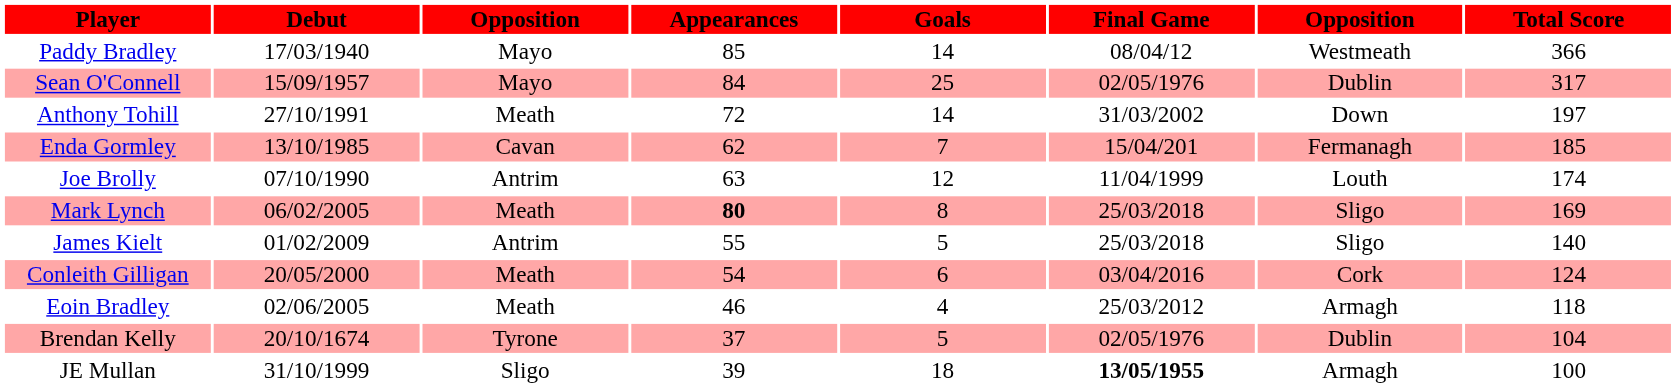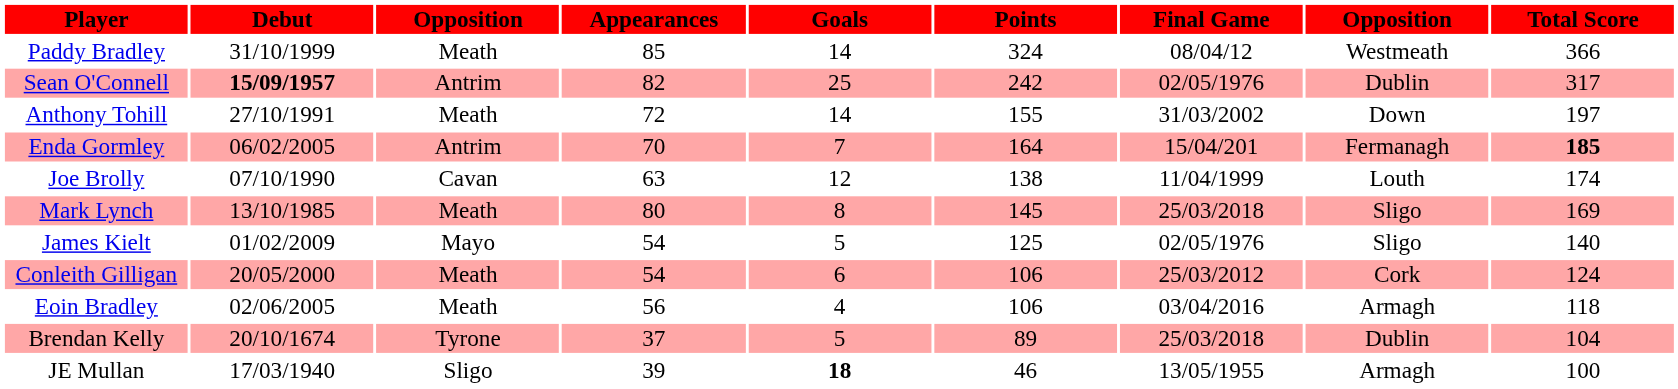 <table>
 <tr bgcolor=#FF0000>
 <th width=10%>Player</th>
 <th width=10%>Debut</th>
 <th width=10%>Opposition</th>
 <th width=10%>Appearances</th>
 <th width=10%>Goals</th>
+<th width=10%>Points</th>
 <th width=10%>Final Game</th>
 <th width=10%>Opposition</th>
 <th width=10%>Total Score</th>
 </tr>
 <tr bgcolor=#FFFFFF>
 <td align=center><a href='#'>Paddy Bradley</a></td>
-<td align=center>17/03/1940</td>
-<td align=center>Mayo</td>
+<td align=center>31/10/1999</td>
+<td align=center>Meath</td>
 <td align=center>85</td>
 <td align=center>14</td>
+<td align=center>324</td>
 <td align=center>08/04/12</td>
 <td align=center>Westmeath</td>
 <td align=center>366</td>
 </tr>
 <tr bgcolor=#FFA7A7>
 <td align=center><a href='#'>Sean O'Connell</a></td>
-<td align=center>15/09/1957</td>
-<td align=center>Mayo</td>
-<td align=center>84</td>
+<td align=center><strong>15/09/1957</strong></td>
+<td align=center>Antrim</td>
+<td align=center>82</td>
 <td align=center>25</td>
+<td align=center>242</td>
 <td align=center>02/05/1976</td>
 <td align=center>Dublin</td>
 <td align=center>317</td>
 </tr>
 <tr bgcolor=#FFFFFF>
 <td align=center><a href='#'>Anthony Tohill</a></td>
 <td align=center>27/10/1991</td>
 <td align=center>Meath</td>
 <td align=center>72</td>
 <td align=center>14</td>
+<td align=center>155</td>
 <td align=center>31/03/2002</td>
 <td align=center>Down</td>
 <td align=center>197</td>
 </tr>
 <tr bgcolor=#FFA7A7>
 <td align=center><a href='#'>Enda Gormley</a></td>
-<td align=center>13/10/1985</td>
-<td align=center>Cavan</td>
-<td align=center>62</td>
+<td align=center>06/02/2005</td>
+<td align=center>Antrim</td>
+<td align=center>70</td>
 <td align=center>7</td>
+<td align=center>164</td>
 <td align=center>15/04/201</td>
 <td align=center>Fermanagh</td>
-<td align=center>185</td>
+<td align=center><strong>185</strong></td>
 </tr>
 <tr bgcolor=#FFFFFF>
 <td align=center><a href='#'>Joe Brolly</a></td>
 <td align=center>07/10/1990</td>
-<td align=center>Antrim</td>
+<td align=center>Cavan</td>
 <td align=center>63</td>
 <td align=center>12</td>
+<td align=center>138</td>
 <td align=center>11/04/1999</td>
 <td align=center>Louth</td>
 <td align=center>174</td>
 </tr>
 <tr bgcolor=#FFA7A7>
 <td align=center><a href='#'>Mark Lynch</a></td>
-<td align=center>06/02/2005</td>
+<td align=center>13/10/1985</td>
 <td align=center>Meath</td>
-<td align=center><strong>80</strong></td>
+<td align=center>80</td>
 <td align=center>8</td>
+<td align=center>145</td>
 <td align=center>25/03/2018</td>
 <td align=center>Sligo</td>
 <td align=center>169</td>
 </tr>
 <tr bgcolor=#FFFFFF>
 <td align=center><a href='#'>James Kielt</a></td>
 <td align=center>01/02/2009</td>
-<td align=center>Antrim</td>
-<td align=center>55</td>
+<td align=center>Mayo</td>
+<td align=center>54</td>
 <td align=center>5</td>
-<td align=center>25/03/2018</td>
+<td align=center>125</td>
+<td align=center>02/05/1976</td>
 <td align=center>Sligo</td>
 <td align=center>140</td>
 </tr>
 <tr bgcolor=#FFA7A7>
 <td align=center><a href='#'>Conleith Gilligan</a></td>
 <td align=center>20/05/2000</td>
 <td align=center>Meath</td>
 <td align=center>54</td>
 <td align=center>6</td>
-<td align=center>03/04/2016</td>
+<td align=center>106</td>
+<td align=center>25/03/2012</td>
 <td align=center>Cork</td>
 <td align=center>124</td>
 </tr>
 <tr bgcolor=#FFFFFF>
 <td align=center><a href='#'>Eoin Bradley</a></td>
 <td align=center>02/06/2005</td>
 <td align=center>Meath</td>
-<td align=center>46</td>
+<td align=center>56</td>
 <td align=center>4</td>
-<td align=center>25/03/2012</td>
+<td align=center>106</td>
+<td align=center>03/04/2016</td>
 <td align=center>Armagh</td>
 <td align=center>118</td>
 </tr>
 <tr bgcolor=#FFA7A7>
 <td align=center>Brendan Kelly</td>
 <td align=center>20/10/1674</td>
 <td align=center>Tyrone</td>
 <td align=center>37</td>
 <td align=center>5</td>
-<td align=center>02/05/1976</td>
+<td align=center>89</td>
+<td align=center>25/03/2018</td>
 <td align=center>Dublin</td>
 <td align=center>104</td>
 </tr>
 <tr bgcolor=#FFFFFF>
 <td align=center>JE Mullan</td>
-<td align=center>31/10/1999</td>
+<td align=center>17/03/1940</td>
 <td align=center>Sligo</td>
 <td align=center>39</td>
-<td align=center>18</td>
-<td align=center><strong>13/05/1955</strong></td>
+<td align=center><strong>18</strong></td>
+<td align=center>46</td>
+<td align=center>13/05/1955</td>
 <td align=center>Armagh</td>
 <td align=center>100</td>
 </tr>
 </table>
